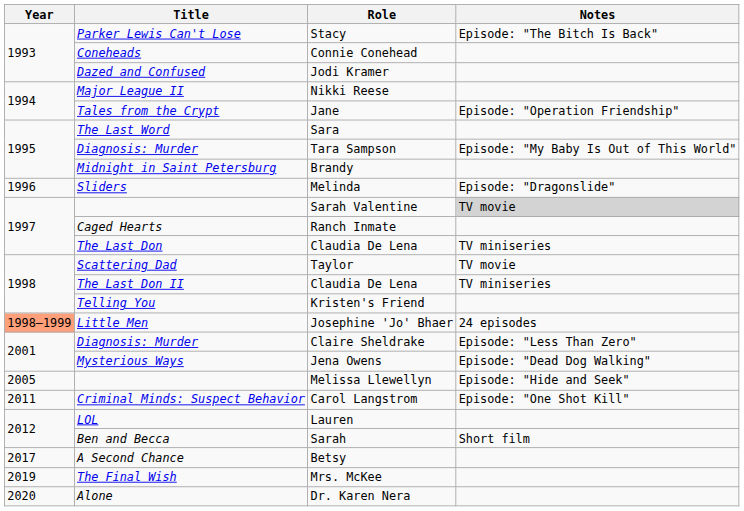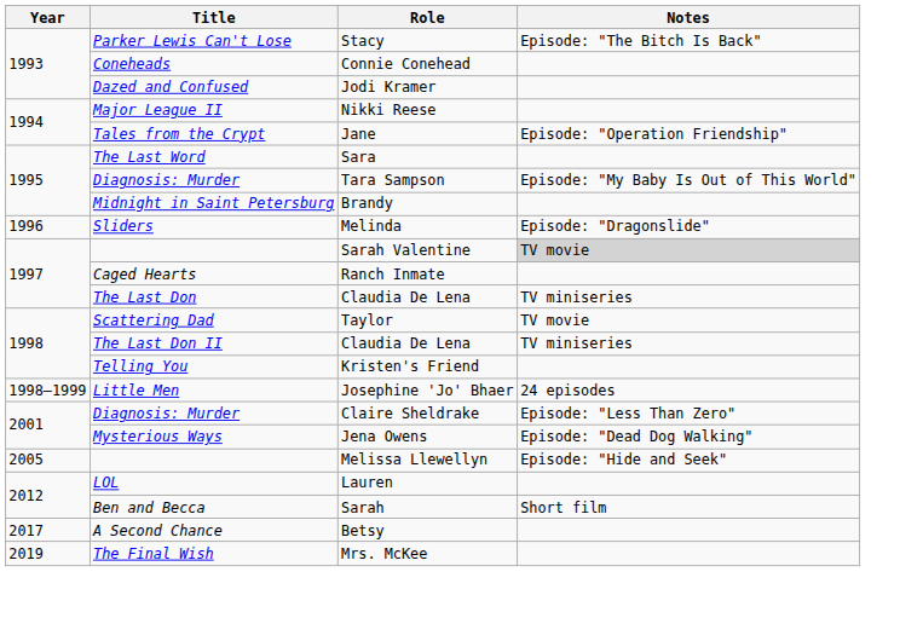 <table class="wikitable sortable">
 <tr>
 <th>Year</th>
 <th>Title</th>
 <th>Role</th>
 <th class="unsortable">Notes</th>
 </tr>
 <tr>
 <td rowspan="3">1993</td>
 <td><em><a href='#'>Parker Lewis Can't Lose</a></em></td>
 <td>Stacy</td>
 <td>Episode: "The Bitch Is Back"</td>
 </tr>
 <tr>
 <td><em><a href='#'>Coneheads</a></em></td>
 <td>Connie Conehead</td>
 <td></td>
 </tr>
 <tr>
 <td><em><a href='#'>Dazed and Confused</a></em></td>
 <td>Jodi Kramer</td>
 <td></td>
 </tr>
 <tr>
 <td rowspan="2">1994</td>
 <td><em><a href='#'>Major League II</a></em></td>
 <td>Nikki Reese</td>
 <td></td>
 </tr>
 <tr>
 <td><em><a href='#'>Tales from the Crypt</a></em></td>
 <td>Jane</td>
 <td>Episode: "Operation Friendship"</td>
 </tr>
 <tr>
 <td rowspan="3">1995</td>
 <td><em><a href='#'>The Last Word</a></em></td>
 <td>Sara</td>
 <td></td>
 </tr>
 <tr>
 <td><em><a href='#'>Diagnosis: Murder</a></em></td>
 <td>Tara Sampson</td>
 <td>Episode: "My Baby Is Out of This World"</td>
 </tr>
 <tr>
 <td><em><a href='#'>Midnight in Saint Petersburg</a></em></td>
 <td>Brandy</td>
 <td></td>
 </tr>
 <tr>
 <td>1996</td>
 <td><em><a href='#'>Sliders</a></em></td>
 <td>Melinda</td>
 <td>Episode: "Dragonslide"</td>
 </tr>
 <tr>
 <td rowspan="3">1997</td>
 <td><em></em></td>
 <td>Sarah Valentine</td>
 <td style="background: lightgrey;">TV movie</td>
 </tr>
 <tr>
 <td><em>Caged Hearts</em></td>
 <td>Ranch Inmate</td>
 <td></td>
 </tr>
 <tr>
 <td><em><a href='#'>The Last Don</a></em></td>
 <td>Claudia De Lena</td>
 <td>TV miniseries</td>
 </tr>
 <tr>
 <td rowspan="3">1998</td>
 <td><em><a href='#'>Scattering Dad</a></em></td>
 <td>Taylor</td>
 <td>TV movie</td>
 </tr>
 <tr>
 <td><em><a href='#'>The Last Don II</a></em></td>
 <td>Claudia De Lena</td>
 <td>TV miniseries</td>
 </tr>
 <tr>
 <td><em><a href='#'>Telling You</a></em></td>
 <td>Kristen's Friend</td>
 <td></td>
 </tr>
 <tr>
-<td style="background: lightsalmon;">1998–1999</td>
+<td>1998–1999</td>
 <td><em><a href='#'>Little Men</a></em></td>
 <td>Josephine 'Jo' Bhaer</td>
 <td>24 episodes</td>
 </tr>
 <tr>
 <td rowspan="2">2001</td>
 <td><em><a href='#'>Diagnosis: Murder</a></em></td>
 <td>Claire Sheldrake</td>
 <td>Episode: "Less Than Zero"</td>
 </tr>
 <tr>
 <td><em><a href='#'>Mysterious Ways</a></em></td>
 <td>Jena Owens</td>
 <td>Episode: "Dead Dog Walking"</td>
 </tr>
 <tr>
 <td>2005</td>
 <td><em></em></td>
 <td>Melissa Llewellyn</td>
 <td>Episode: "Hide and Seek"</td>
-</tr>
-<tr>
-<td>2011</td>
-<td><em><a href='#'>Criminal Minds: Suspect Behavior</a></em></td>
-<td>Carol Langstrom</td>
-<td>Episode: "One Shot Kill"</td>
 </tr>
 <tr>
 <td rowspan="2">2012</td>
 <td><em><a href='#'>LOL</a></em></td>
 <td>Lauren</td>
 <td></td>
 </tr>
 <tr>
 <td><em>Ben and Becca</em></td>
 <td>Sarah</td>
 <td>Short film</td>
 </tr>
 <tr>
 <td>2017</td>
 <td><em>A Second Chance</em></td>
 <td>Betsy</td>
 <td></td>
 </tr>
 <tr>
 <td>2019</td>
 <td><em><a href='#'>The Final Wish</a></em></td>
 <td>Mrs. McKee</td>
 <td></td>
 </tr>
-<tr>
-<td>2020</td>
-<td><em>Alone</em></td>
-<td>Dr. Karen Nera</td>
-<td></td>
-</tr>
 </table>
